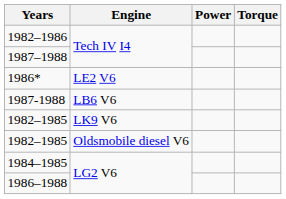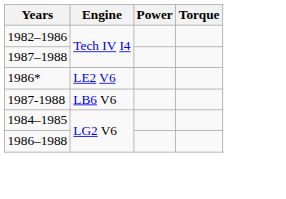 <table class="wikitable" border="1">
 <tr>
 <th>Years</th>
 <th>Engine</th>
 <th>Power</th>
 <th>Torque</th>
 </tr>
 <tr>
 <td>1982–1986</td>
 <td rowspan=2> <a href='#'>Tech IV</a> <a href='#'>I4</a></td>
 <td></td>
 <td></td>
 </tr>
 <tr>
 <td>1987–1988</td>
 <td></td>
 <td></td>
 </tr>
 <tr>
 <td>1986*</td>
 <td> <a href='#'>LE2</a> <a href='#'>V6</a></td>
 <td></td>
 <td></td>
 </tr>
 <tr>
 <td>1987-1988</td>
 <td> <a href='#'>LB6</a> V6</td>
 <td></td>
 <td></td>
 </tr>
 <tr>
-<td>1982–1985</td>
-<td> <a href='#'>LK9</a> V6</td>
-<td></td>
-<td></td>
-</tr>
-<tr>
-<td>1982–1985</td>
-<td> <a href='#'>Oldsmobile diesel</a> V6</td>
-<td></td>
-<td></td>
-</tr>
-<tr>
 <td>1984–1985</td>
 <td rowspan=2> <a href='#'>LG2</a> V6</td>
 <td></td>
 <td></td>
 </tr>
 <tr>
 <td>1986–1988</td>
 <td></td>
 <td></td>
 </tr>
 </table>
